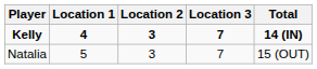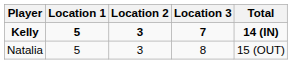 <table class="wikitable" style="text-align:center;">
 <tr>
 <th>Player</th>
 <th>Location 1</th>
 <th>Location 2</th>
 <th>Location 3</th>
 <th>Total</th>
 </tr>
 <tr>
 <td><strong>Kelly</strong></td>
-<td><strong>4</strong></td>
+<td><strong>5</strong></td>
 <td><strong>3</strong></td>
 <td><strong>7</strong></td>
 <td><strong>14 (IN)</strong></td>
 </tr>
 <tr>
 <td>Natalia</td>
 <td>5</td>
 <td>3</td>
-<td>7</td>
+<td>8</td>
 <td>15 (OUT)</td>
 </tr>
 </table>
